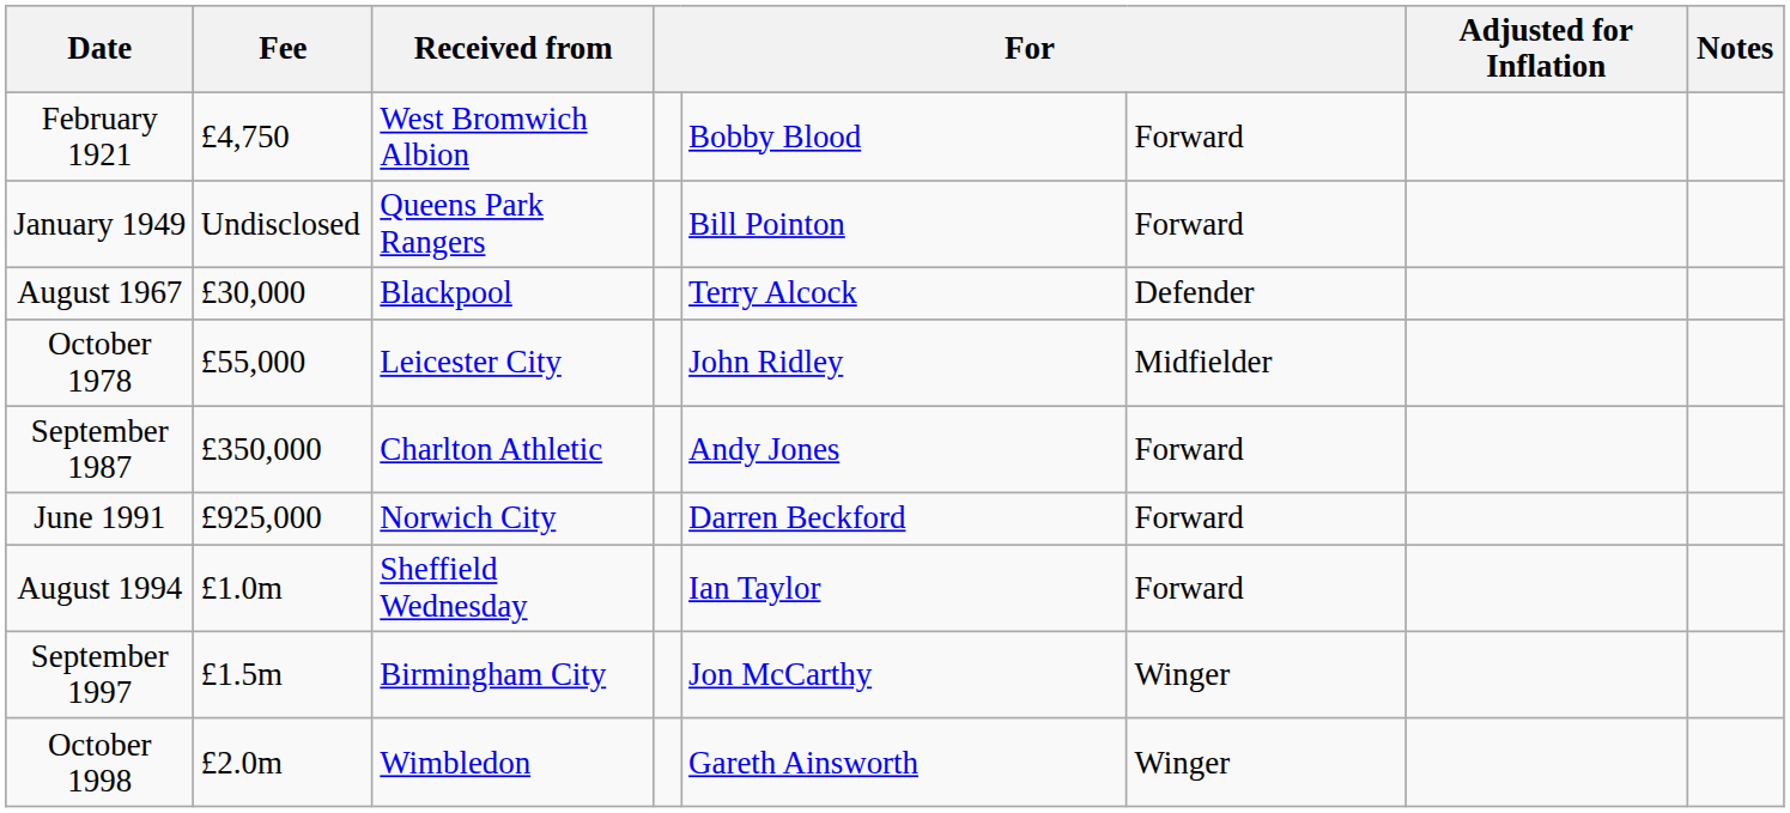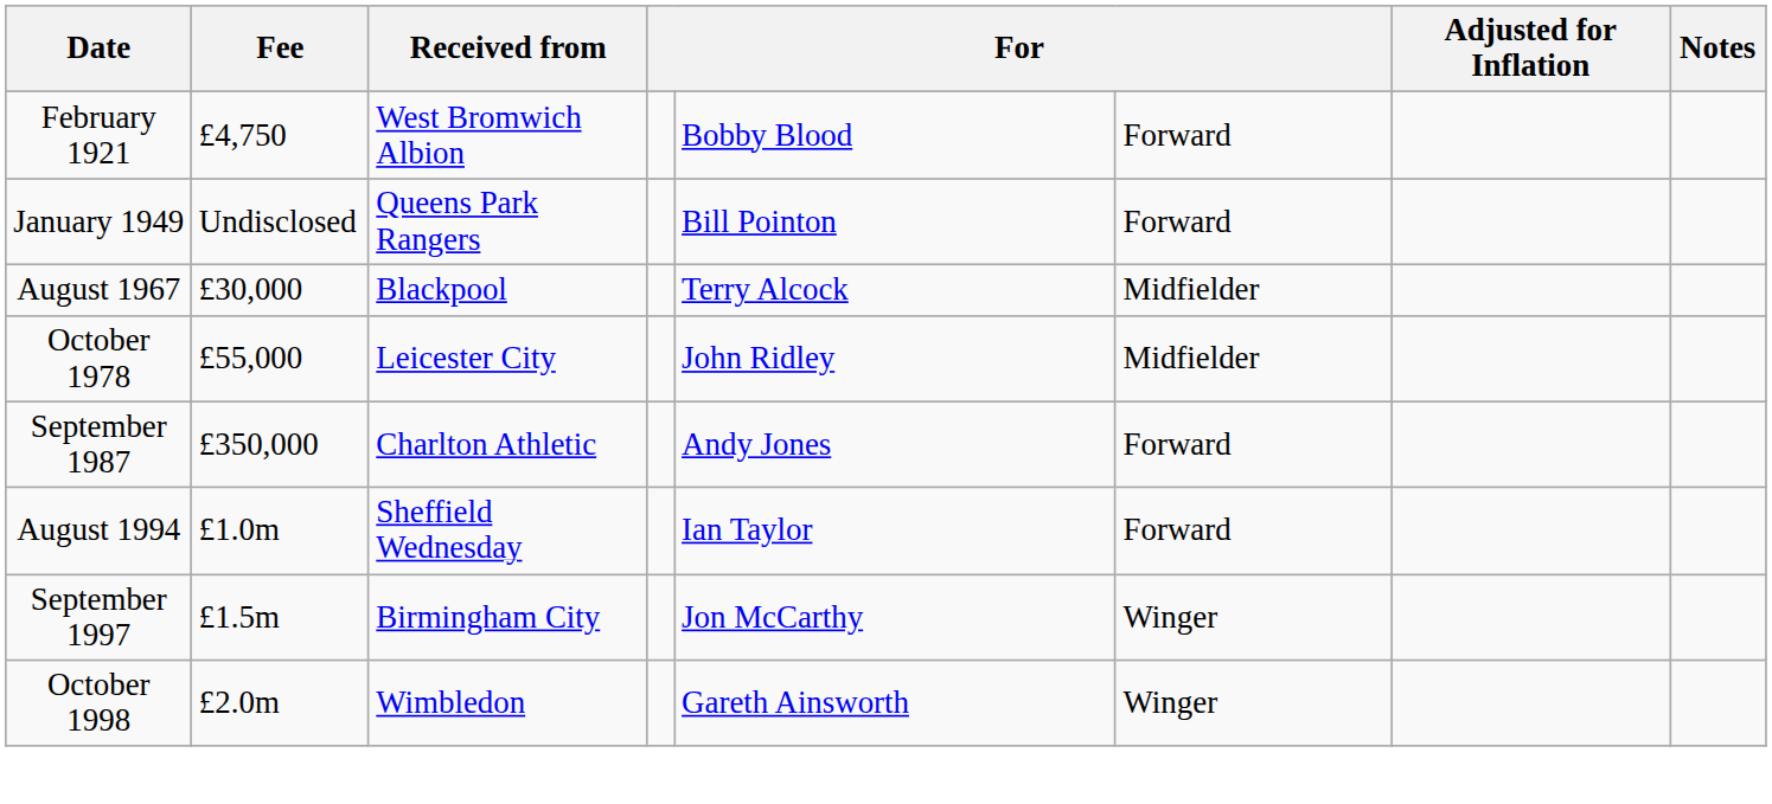 <table class="wikitable" width=70%;>
 <tr>
 <th width=10%>Date</th>
 <th width=5%>Fee</th>
 <th width=15%>Received from</th>
 <th width=40% colspan=3>For</th>
 <th width=15%>Adjusted for Inflation</th>
 <th width=5%>Notes</th>
 </tr>
 <tr>
 <td align=center>February 1921</td>
 <td>£4,750</td>
 <td><a href='#'>West Bromwich Albion</a></td>
 <td></td>
 <td><a href='#'>Bobby Blood</a></td>
 <td>Forward</td>
 <td align=center></td>
 <td></td>
 </tr>
 <tr>
 <td align=center>January 1949</td>
 <td>Undisclosed</td>
 <td><a href='#'>Queens Park Rangers</a></td>
 <td></td>
 <td><a href='#'>Bill Pointon</a></td>
 <td>Forward</td>
 <td></td>
 <td></td>
 </tr>
 <tr>
 <td align=center>August 1967</td>
 <td>£30,000</td>
 <td><a href='#'>Blackpool</a></td>
 <td></td>
 <td><a href='#'>Terry Alcock</a></td>
-<td>Defender</td>
+<td>Midfielder</td>
 <td align=center></td>
 <td></td>
 </tr>
 <tr>
 <td align=center>October 1978</td>
 <td>£55,000</td>
 <td><a href='#'>Leicester City</a></td>
 <td></td>
 <td><a href='#'>John Ridley</a></td>
 <td>Midfielder</td>
 <td align=center></td>
 <td></td>
 </tr>
 <tr>
 <td align=center>September 1987</td>
 <td>£350,000</td>
 <td><a href='#'>Charlton Athletic</a></td>
 <td></td>
 <td><a href='#'>Andy Jones</a></td>
-<td>Forward</td>
-<td align=center></td>
-<td></td>
-</tr>
-<tr>
-<td align=center>June 1991</td>
-<td>£925,000</td>
-<td><a href='#'>Norwich City</a></td>
-<td></td>
-<td><a href='#'>Darren Beckford</a></td>
 <td>Forward</td>
 <td align=center></td>
 <td></td>
 </tr>
 <tr>
 <td align=center>August 1994</td>
 <td>£1.0m</td>
 <td><a href='#'>Sheffield Wednesday</a></td>
 <td></td>
 <td><a href='#'>Ian Taylor</a></td>
 <td>Forward</td>
 <td align=center></td>
 <td></td>
 </tr>
 <tr>
 <td align=center>September 1997</td>
 <td>£1.5m</td>
 <td><a href='#'>Birmingham City</a></td>
 <td></td>
 <td><a href='#'>Jon McCarthy</a></td>
 <td>Winger</td>
 <td align=center></td>
 <td></td>
 </tr>
 <tr>
 <td align=center>October 1998</td>
 <td>£2.0m</td>
 <td><a href='#'>Wimbledon</a></td>
 <td></td>
 <td><a href='#'>Gareth Ainsworth</a></td>
 <td>Winger</td>
 <td align=center></td>
 <td></td>
 </tr>
 </table>
